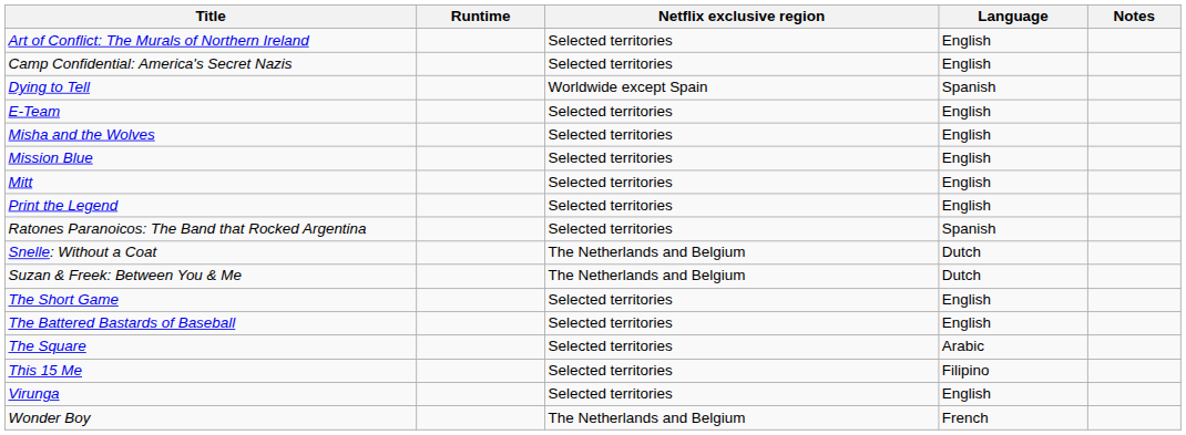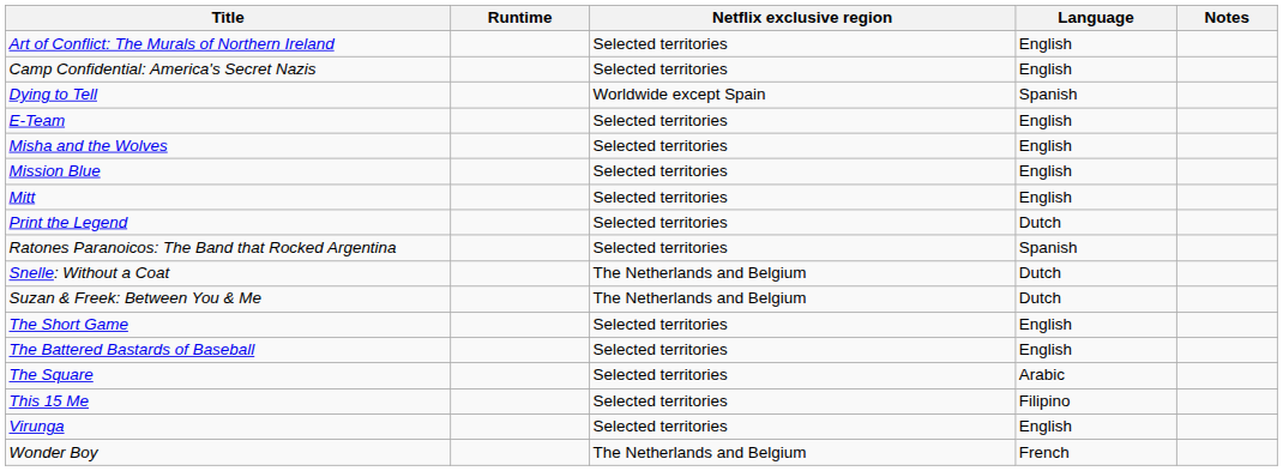 <table class="wikitable sortable" style="width:100%;">
 <tr>
 <th style="width:35%;">Title</th>
 <th>Runtime</th>
 <th>Netflix exclusive region</th>
 <th>Language</th>
 <th>Notes</th>
 </tr>
 <tr>
 <td><em><a href='#'>Art of Conflict: The Murals of Northern Ireland</a></em></td>
 <td></td>
 <td>Selected territories</td>
 <td>English</td>
 <td></td>
 </tr>
 <tr>
 <td><em>Camp Confidential: America's Secret Nazis</em></td>
 <td></td>
 <td>Selected territories</td>
 <td>English</td>
 <td></td>
 </tr>
 <tr>
 <td><em><a href='#'>Dying to Tell</a></em></td>
 <td></td>
 <td>Worldwide except Spain</td>
 <td>Spanish</td>
 <td></td>
 </tr>
 <tr>
 <td><em><a href='#'>E-Team</a></em></td>
 <td></td>
 <td>Selected territories</td>
 <td>English</td>
 <td></td>
 </tr>
 <tr>
 <td><em><a href='#'>Misha and the Wolves</a></em></td>
 <td></td>
 <td>Selected territories</td>
 <td>English</td>
 <td></td>
 </tr>
 <tr>
 <td><em><a href='#'>Mission Blue</a></em></td>
 <td></td>
 <td>Selected territories</td>
 <td>English</td>
 <td></td>
 </tr>
 <tr>
 <td><em><a href='#'>Mitt</a></em></td>
 <td></td>
 <td>Selected territories</td>
 <td>English</td>
 <td></td>
 </tr>
 <tr>
 <td><em><a href='#'>Print the Legend</a></em></td>
 <td></td>
 <td>Selected territories</td>
-<td>English</td>
+<td>Dutch</td>
 <td></td>
 </tr>
 <tr>
 <td><em>Ratones Paranoicos: The Band that Rocked Argentina</em></td>
 <td></td>
 <td>Selected territories</td>
 <td>Spanish</td>
 <td></td>
 </tr>
 <tr>
 <td><em><a href='#'>Snelle</a>: Without a Coat</em></td>
 <td></td>
 <td>The Netherlands and Belgium</td>
 <td>Dutch</td>
 <td></td>
 </tr>
 <tr>
 <td><em>Suzan & Freek: Between You & Me</em></td>
 <td></td>
 <td>The Netherlands and Belgium</td>
 <td>Dutch</td>
 <td></td>
 </tr>
 <tr>
 <td><em><a href='#'>The Short Game</a></em></td>
 <td></td>
 <td>Selected territories</td>
 <td>English</td>
 <td></td>
 </tr>
 <tr>
 <td><em><a href='#'>The Battered Bastards of Baseball</a></em></td>
 <td></td>
 <td>Selected territories</td>
 <td>English</td>
 <td></td>
 </tr>
 <tr>
 <td><em><a href='#'>The Square</a></em></td>
 <td></td>
 <td>Selected territories</td>
 <td>Arabic</td>
 <td></td>
 </tr>
 <tr>
 <td><em><a href='#'>This 15 Me</a></em></td>
 <td></td>
 <td>Selected territories</td>
 <td>Filipino</td>
 <td></td>
 </tr>
 <tr>
 <td><em><a href='#'>Virunga</a></em></td>
 <td></td>
 <td>Selected territories</td>
 <td>English</td>
 <td></td>
 </tr>
 <tr>
 <td><em>Wonder Boy</em></td>
 <td></td>
 <td>The Netherlands and Belgium</td>
 <td>French</td>
 <td></td>
 </tr>
 </table>
